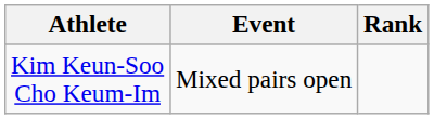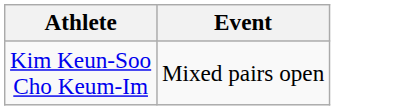 <table class="wikitable" style="text-align:center">
 <tr>
 <th>Athlete</th>
 <th>Event</th>
-<th>Rank</th>
 </tr>
 <tr>
 <td><a href='#'>Kim Keun-Soo</a><br><a href='#'>Cho Keum-Im</a></td>
 <td>Mixed pairs open</td>
-<td></td>
 </tr>
 </table>
